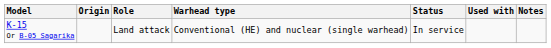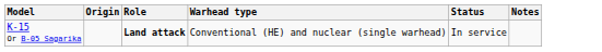 <table class="wikitable sortable" style="font-size: 92%;">
 <tr>
 <th style="text-align: left">Model</th>
 <th style="text-align: left">Origin</th>
 <th style="text-align: left">Role</th>
 <th style="text-align: left">Warhead type</th>
 <th style="text-align: left">Status</th>
-<th style="text-align: left">Used with</th>
 <th style="text-align: left">Notes</th>
 </tr>
 <tr>
 <td><a href='#'>K-15</a><br><small>Or <a href='#'>B-05 Sagarika</a></small></td>
 <td></td>
-<td>Land attack</td>
+<td><strong>Land attack</strong></td>
 <td>Conventional (HE) and nuclear (single warhead)</td>
 <td>In service</td>
-<td><small></small></td>
 <td></td>
 </tr>
 </table>
